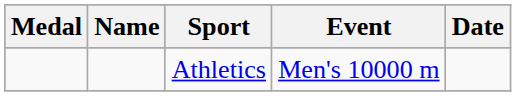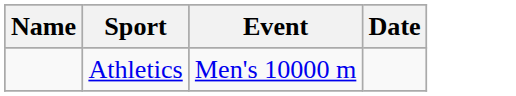 <table class="wikitable sortable" style="font-size: 95%;">
 <tr>
-<th>Medal</th>
 <th>Name</th>
 <th>Sport</th>
 <th>Event</th>
 <th>Date</th>
 </tr>
 <tr>
 <td></td>
-<td></td>
 <td><a href='#'>Athletics</a></td>
 <td><a href='#'>Men's 10000 m</a></td>
 <td></td>
 </tr>
 </table>
